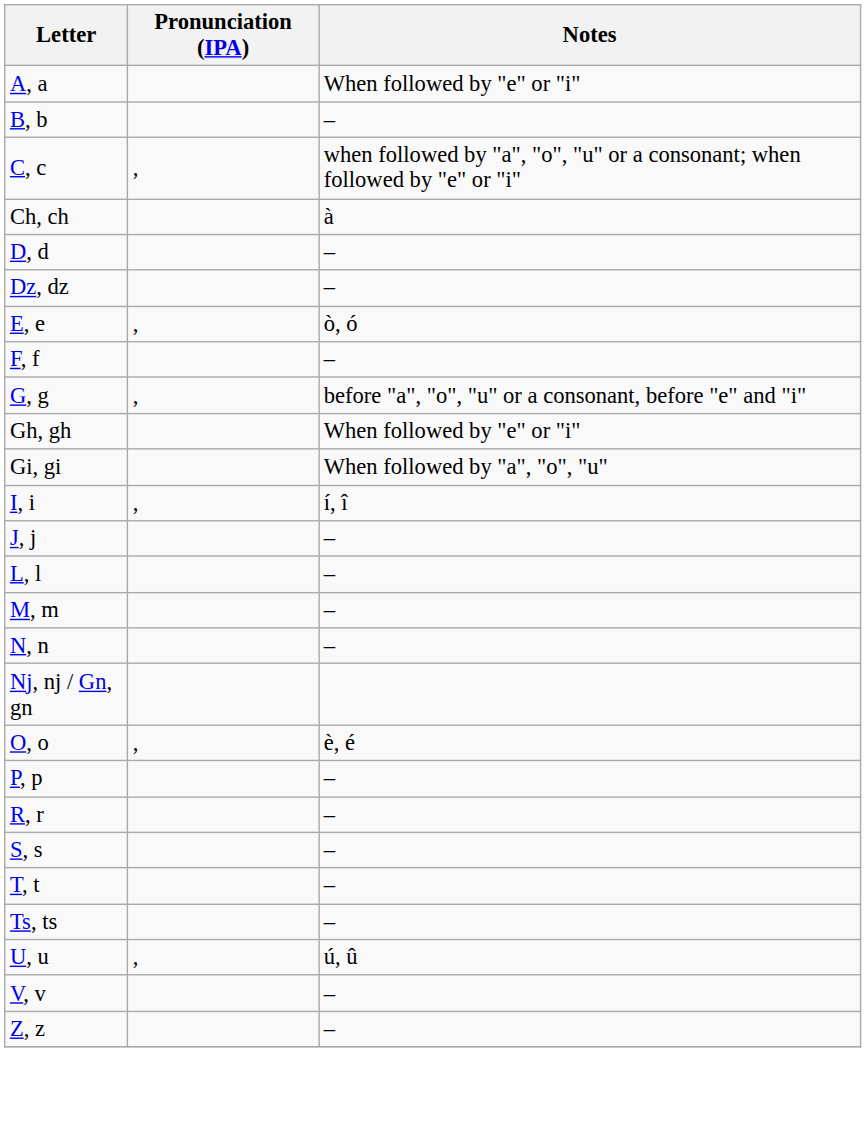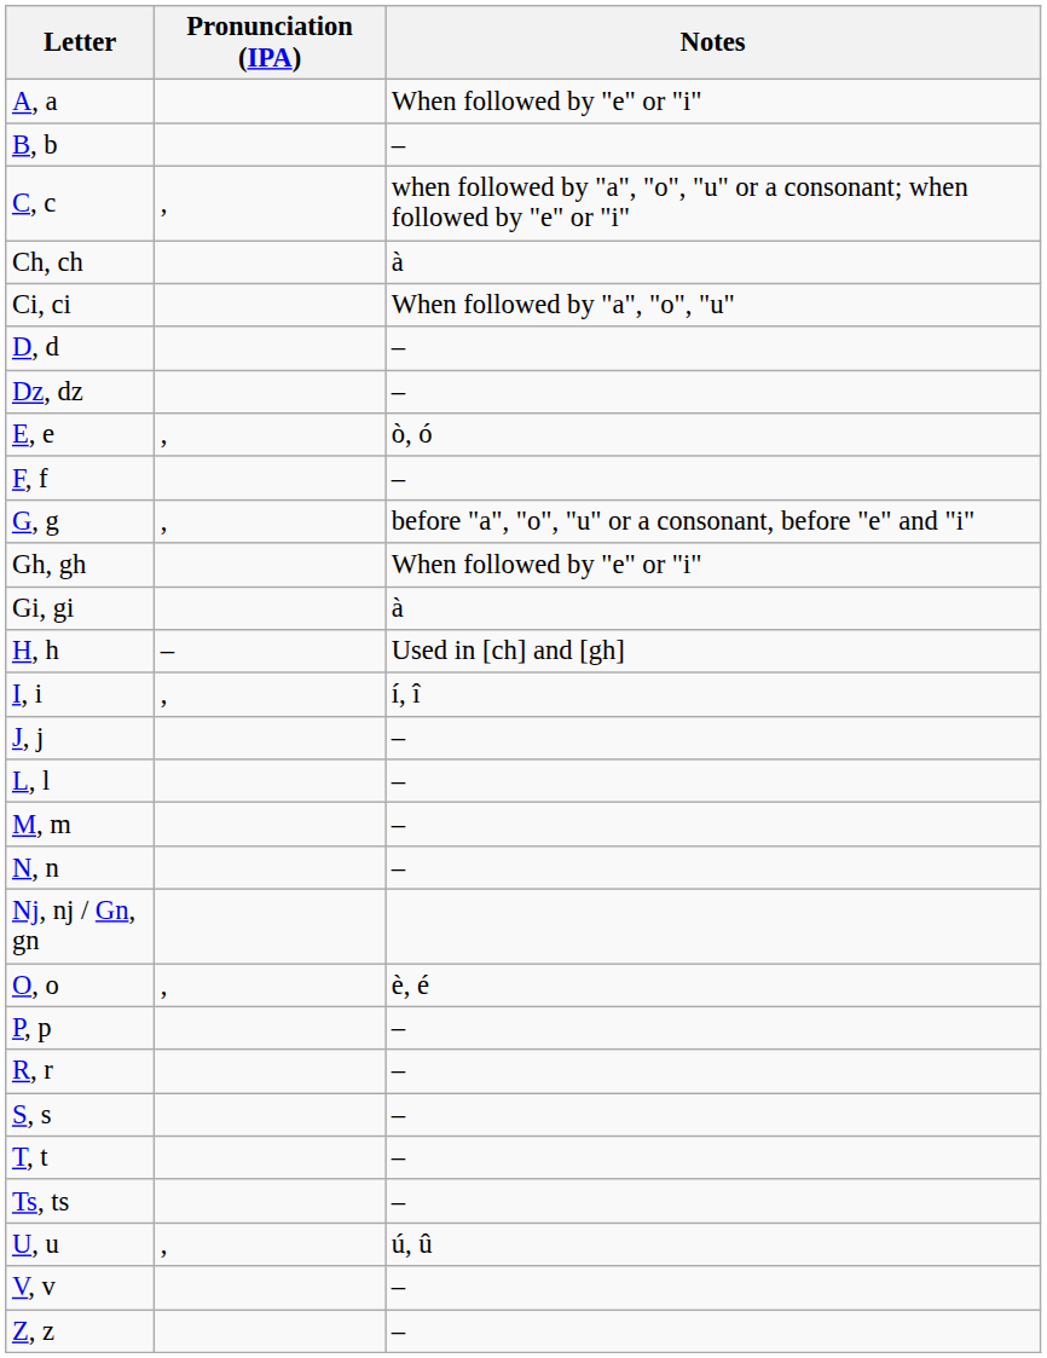 <table class="wikitable">
 <tr>
 <th>Letter</th>
 <th>Pronunciation (<a href='#'>IPA</a>)</th>
 <th>Notes</th>
 </tr>
 <tr>
 <td><a href='#'>A</a>, a</td>
 <td></td>
 <td>When followed by "e" or "i"</td>
 </tr>
 <tr>
 <td><a href='#'>B</a>, b</td>
 <td></td>
 <td>–</td>
 </tr>
 <tr>
 <td><a href='#'>C</a>, c</td>
 <td>, </td>
 <td> when followed by "a", "o", "u" or a consonant;  when followed by "e" or "i"</td>
 </tr>
 <tr>
 <td>Ch, ch</td>
 <td></td>
 <td>à</td>
+</tr>
+<tr>
+<td>Ci, ci</td>
+<td></td>
+<td>When followed by "a", "o", "u"</td>
 </tr>
 <tr>
 <td><a href='#'>D</a>, d</td>
 <td></td>
 <td>–</td>
 </tr>
 <tr>
 <td><a href='#'>Dz</a>, dz</td>
 <td></td>
 <td>–</td>
 </tr>
 <tr>
 <td><a href='#'>E</a>, e</td>
 <td>, </td>
 <td>ò, ó</td>
 </tr>
 <tr>
 <td><a href='#'>F</a>, f</td>
 <td></td>
 <td>–</td>
 </tr>
 <tr>
 <td><a href='#'>G</a>, g</td>
 <td>, </td>
 <td> before "a", "o", "u" or a consonant,  before "e" and "i"</td>
 </tr>
 <tr>
 <td>Gh, gh</td>
 <td></td>
 <td>When followed by "e" or "i"</td>
 </tr>
 <tr>
 <td>Gi, gi</td>
 <td></td>
-<td>When followed by "a", "o", "u"</td>
+<td>à</td>
+</tr>
+<tr>
+<td><a href='#'>H</a>, h</td>
+<td>–</td>
+<td>Used in [ch] and [gh]</td>
 </tr>
 <tr>
 <td><a href='#'>I</a>, i</td>
 <td>, </td>
 <td>í, î</td>
 </tr>
 <tr>
 <td><a href='#'>J</a>, j</td>
 <td></td>
 <td>–</td>
 </tr>
 <tr>
 <td><a href='#'>L</a>, l</td>
 <td></td>
 <td>–</td>
 </tr>
 <tr>
 <td><a href='#'>M</a>, m</td>
 <td></td>
 <td>–</td>
 </tr>
 <tr>
 <td><a href='#'>N</a>, n</td>
 <td></td>
 <td>–</td>
 </tr>
 <tr>
 <td><a href='#'>Nj</a>, nj / <a href='#'>Gn</a>, gn</td>
 <td></td>
 <td></td>
 </tr>
 <tr>
 <td><a href='#'>O</a>, o</td>
 <td>, </td>
 <td>è, é</td>
 </tr>
 <tr>
 <td><a href='#'>P</a>, p</td>
 <td></td>
 <td>–</td>
 </tr>
 <tr>
 <td><a href='#'>R</a>, r</td>
 <td></td>
 <td>–</td>
 </tr>
 <tr>
 <td><a href='#'>S</a>, s</td>
 <td></td>
 <td>–</td>
 </tr>
 <tr>
 <td><a href='#'>T</a>, t</td>
 <td></td>
 <td>–</td>
 </tr>
 <tr>
 <td><a href='#'>Ts</a>, ts</td>
 <td></td>
 <td>–</td>
 </tr>
 <tr>
 <td><a href='#'>U</a>, u</td>
 <td>, </td>
 <td>ú, û</td>
 </tr>
 <tr>
 <td><a href='#'>V</a>, v</td>
 <td></td>
 <td>–</td>
 </tr>
 <tr>
 <td><a href='#'>Z</a>, z</td>
 <td></td>
 <td>–</td>
 </tr>
 <tr>
 </tr>
 </table>
